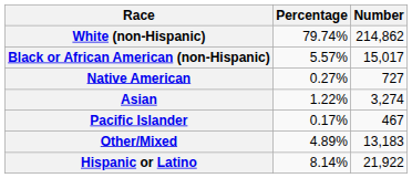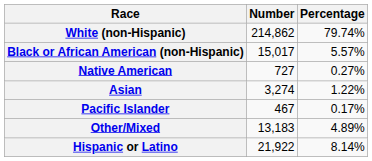 <table class="wikitable" style="text-align:right">
 <tr>
 <th scope="col">Race</th>
+<th scope="col">Number</th>
 <th scope="col">Percentage</th>
-<th scope="col">Number</th>
 </tr>
 <tr>
 <th scope="row"><a href='#'>White</a> (non-Hispanic)</th>
+<td>214,862</td>
 <td>79.74%</td>
-<td>214,862</td>
 </tr>
 <tr>
 <th scope="row"><a href='#'>Black or African American</a> (non-Hispanic)</th>
+<td>15,017</td>
 <td>5.57%</td>
-<td>15,017</td>
 </tr>
 <tr>
 <th scope="row"><a href='#'>Native American</a></th>
+<td>727</td>
 <td>0.27%</td>
-<td>727</td>
 </tr>
 <tr>
 <th scope="row"><a href='#'>Asian</a></th>
+<td>3,274</td>
 <td>1.22%</td>
-<td>3,274</td>
 </tr>
 <tr>
 <th scope="row"><a href='#'>Pacific Islander</a></th>
+<td>467</td>
 <td>0.17%</td>
-<td>467</td>
 </tr>
 <tr>
 <th scope="row"><a href='#'>Other/Mixed</a></th>
+<td>13,183</td>
 <td>4.89%</td>
-<td>13,183</td>
 </tr>
 <tr>
 <th scope="row"><a href='#'>Hispanic</a> or <a href='#'>Latino</a></th>
+<td>21,922</td>
 <td>8.14%</td>
-<td>21,922</td>
 </tr>
 </table>
